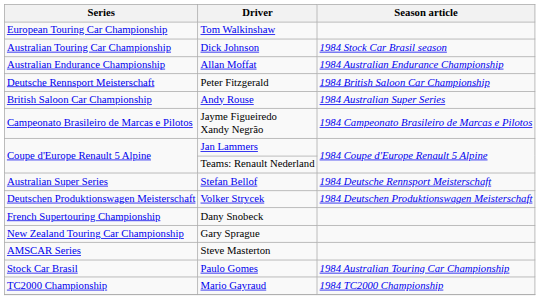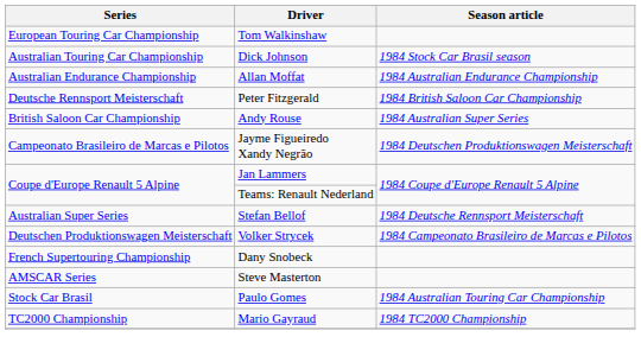 <table class="wikitable" style="font-size: 87%;">
 <tr>
 <th>Series</th>
 <th>Driver</th>
 <th>Season article</th>
 </tr>
 <tr>
 <td><a href='#'>European Touring Car Championship</a></td>
 <td> <a href='#'>Tom Walkinshaw</a></td>
 <td></td>
 </tr>
 <tr>
 <td><a href='#'>Australian Touring Car Championship</a></td>
 <td> <a href='#'>Dick Johnson</a></td>
 <td><em><a href='#'>1984 Stock Car Brasil season</a></em></td>
 </tr>
 <tr>
 <td><a href='#'>Australian Endurance Championship</a></td>
 <td> <a href='#'>Allan Moffat</a></td>
 <td><em><a href='#'>1984 Australian Endurance Championship</a></em></td>
 </tr>
 <tr>
 <td><a href='#'>Deutsche Rennsport Meisterschaft</a></td>
 <td> Peter Fitzgerald</td>
 <td><em><a href='#'>1984 British Saloon Car Championship</a></em></td>
 </tr>
 <tr>
 <td><a href='#'>British Saloon Car Championship</a></td>
 <td> <a href='#'>Andy Rouse</a></td>
 <td><em><a href='#'>1984 Australian Super Series</a></em></td>
 </tr>
 <tr>
 <td><a href='#'>Campeonato Brasileiro de Marcas e Pilotos</a></td>
 <td> Jayme Figueiredo<br> Xandy Negrão</td>
-<td><em><a href='#'>1984 Campeonato Brasileiro de Marcas e Pilotos</a></em></td>
+<td><em><a href='#'>1984 Deutschen Produktionswagen Meisterschaft</a></em></td>
 </tr>
 <tr>
 <td rowspan=2><a href='#'>Coupe d'Europe Renault 5 Alpine</a></td>
 <td> <a href='#'>Jan Lammers</a></td>
 <td rowspan=2><em><a href='#'>1984 Coupe d'Europe Renault 5 Alpine</a></em></td>
 </tr>
 <tr>
 <td>Teams:  Renault Nederland</td>
 </tr>
 <tr>
 <td><a href='#'>Australian Super Series</a></td>
 <td> <a href='#'>Stefan Bellof</a></td>
 <td><em><a href='#'>1984 Deutsche Rennsport Meisterschaft</a></em></td>
 </tr>
 <tr>
 <td><a href='#'>Deutschen Produktionswagen Meisterschaft</a></td>
 <td> <a href='#'>Volker Strycek</a></td>
-<td><em><a href='#'>1984 Deutschen Produktionswagen Meisterschaft</a></em></td>
+<td><em><a href='#'>1984 Campeonato Brasileiro de Marcas e Pilotos</a></em></td>
 </tr>
 <tr>
 <td><a href='#'>French Supertouring Championship</a></td>
 <td> Dany Snobeck</td>
-<td></td>
-</tr>
-<tr>
-<td><a href='#'>New Zealand Touring Car Championship</a></td>
-<td> Gary Sprague</td>
 <td></td>
 </tr>
 <tr>
 <td><a href='#'>AMSCAR Series</a></td>
 <td> Steve Masterton</td>
 <td></td>
 </tr>
 <tr>
 <td><a href='#'>Stock Car Brasil</a></td>
 <td> <a href='#'>Paulo Gomes</a></td>
 <td><em><a href='#'>1984 Australian Touring Car Championship</a></em></td>
 </tr>
 <tr>
 <td><a href='#'>TC2000 Championship</a></td>
 <td> <a href='#'>Mario Gayraud</a></td>
 <td><em><a href='#'>1984 TC2000 Championship</a></em></td>
 </tr>
 <tr>
 </tr>
 </table>
